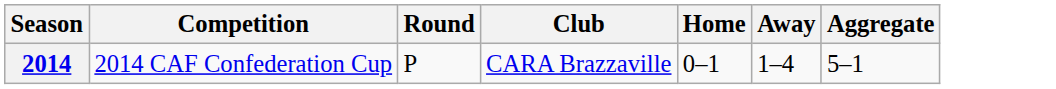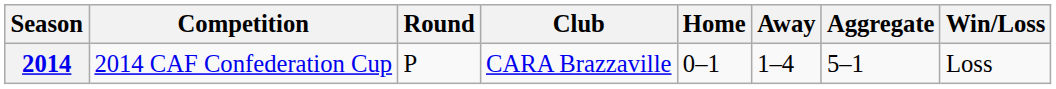 <table class="wikitable">
 <tr>
 <th>Season</th>
 <th>Competition</th>
 <th>Round</th>
 <th>Club</th>
 <th>Home</th>
 <th>Away</th>
 <th>Aggregate</th>
+<th>Win/Loss</th>
 </tr>
 <tr>
 <th><a href='#'>2014</a></th>
 <td><a href='#'>2014 CAF Confederation Cup</a></td>
 <td>P</td>
 <td><a href='#'>CARA Brazzaville</a></td>
 <td>0–1</td>
 <td>1–4</td>
 <td>5–1</td>
+<td>Loss</td>
 </tr>
 </table>
